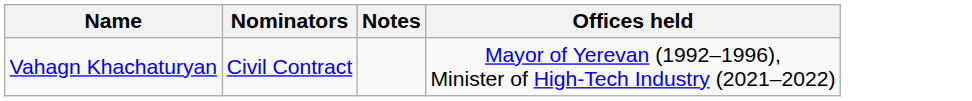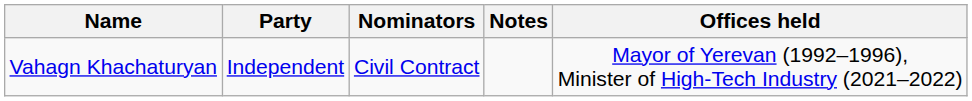 <table class="wikitable sortable" style="text-align:center;">
 <tr>
 <th>Name</th>
+<th>Party</th>
 <th>Nominators</th>
 <th>Notes</th>
 <th>Offices held</th>
 </tr>
 <tr>
 <td><a href='#'>Vahagn Khachaturyan</a></td>
+<td><a href='#'>Independent</a></td>
 <td><a href='#'>Civil Contract</a></td>
 <td></td>
 <td><a href='#'>Mayor of Yerevan</a> (1992–1996),<br>Minister of <a href='#'>High-Tech Industry</a> (2021–2022)</td>
 </tr>
 </table>
